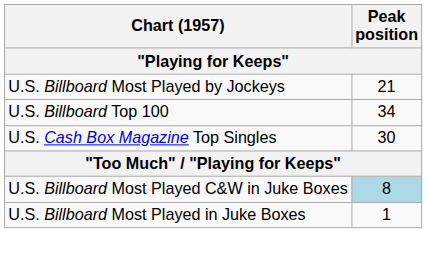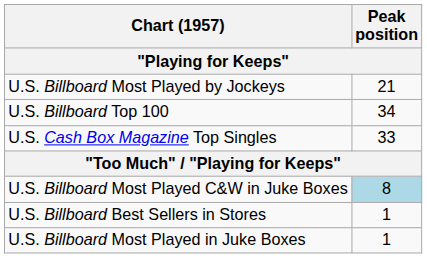 <table class="wikitable sortable" border="1">
 <tr>
 <th>Chart (1957)</th>
 <th>Peak<br>position</th>
 </tr>
 <tr>
 <th colspan="2">"Playing for Keeps"</th>
 </tr>
 <tr>
 <td>U.S. <em>Billboard</em> Most Played by Jockeys</td>
 <td style="text-align:center;">21</td>
 </tr>
 <tr>
 <td>U.S. <em>Billboard</em> Top 100</td>
 <td style="text-align:center;">34</td>
 </tr>
 <tr>
 <td>U.S. <em><a href='#'>Cash Box Magazine</a></em> Top Singles</td>
-<td style="text-align:center;">30</td>
+<td style="text-align:center;">33</td>
 </tr>
 <tr>
 <th colspan="2">"Too Much" / "Playing for Keeps"</th>
 </tr>
 <tr>
 <td>U.S. <em>Billboard</em> Most Played C&W in Juke Boxes</td>
 <td style="background: lightblue; text-align:center;">8</td>
 </tr>
 <tr>
+<td>U.S. <em>Billboard</em> Best Sellers in Stores</td>
+<td style="text-align:center;">1</td>
+</tr>
+<tr>
 <td>U.S. <em>Billboard</em> Most Played in Juke Boxes</td>
 <td style="text-align:center;">1</td>
 </tr>
 </table>
